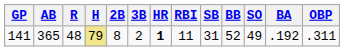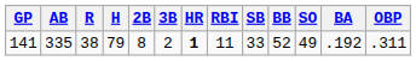 <table class="wikitable" style="font-size:88%;">
 <tr>
 <th><a href='#'>GP</a></th>
 <th><a href='#'>AB</a></th>
 <th><a href='#'>R</a></th>
 <th><a href='#'>H</a></th>
 <th><a href='#'>2B</a></th>
 <th><a href='#'>3B</a></th>
 <th><a href='#'>HR</a></th>
 <th><a href='#'>RBI</a></th>
 <th><a href='#'>SB</a></th>
 <th><a href='#'>BB</a></th>
 <th><a href='#'>SO</a></th>
 <th><a href='#'>BA</a></th>
 <th><a href='#'>OBP</a></th>
 </tr>
 <tr align=center>
 <td>141</td>
-<td>365</td>
-<td>48</td>
-<td style="background: khaki;">79</td>
+<td>335</td>
+<td>38</td>
+<td>79</td>
 <td>8</td>
 <td>2</td>
 <td><strong>1</strong></td>
 <td>11</td>
-<td>31</td>
+<td>33</td>
 <td>52</td>
 <td>49</td>
 <td>.192</td>
 <td>.311</td>
 </tr>
 </table>
